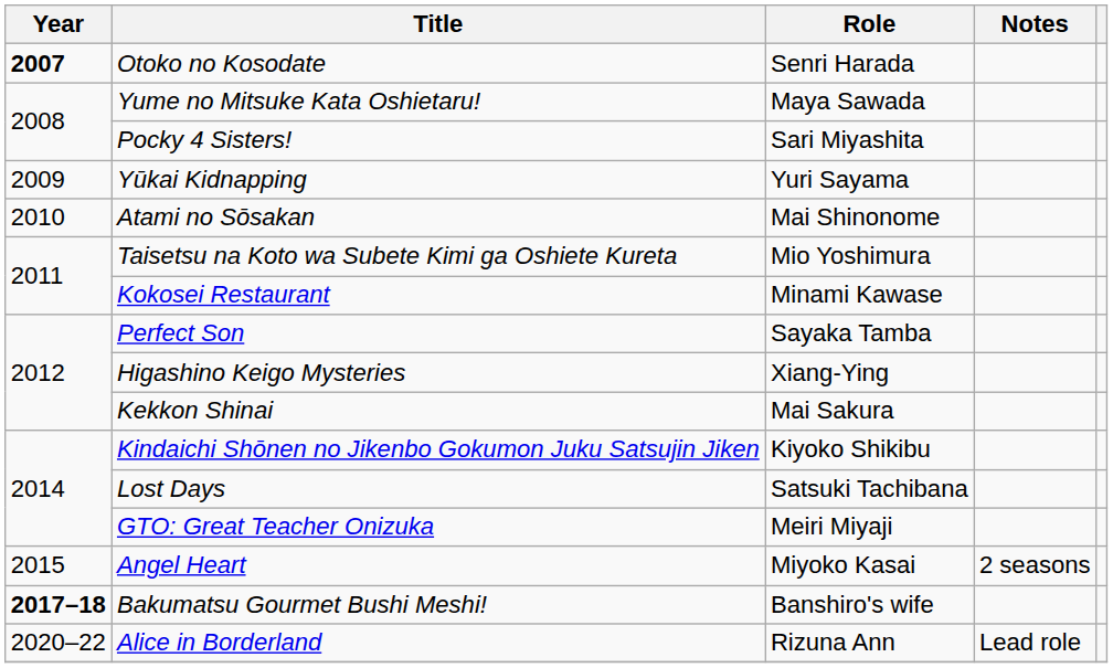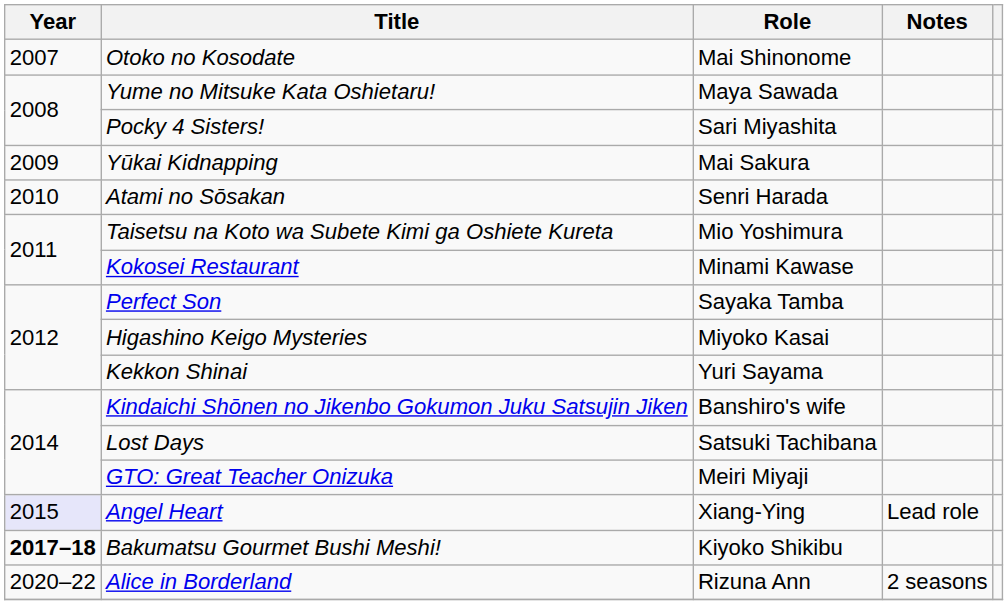 <table class="wikitable">
 <tr>
 <th>Year</th>
 <th>Title</th>
 <th>Role</th>
 <th>Notes</th>
 <th class="unsortable"></th>
 </tr>
 <tr>
-<td><strong>2007</strong></td>
+<td>2007</td>
 <td><em>Otoko no Kosodate</em></td>
-<td>Senri Harada</td>
+<td>Mai Shinonome</td>
 <td></td>
 <td></td>
 </tr>
 <tr>
 <td rowspan=2>2008</td>
 <td><em>Yume no Mitsuke Kata Oshietaru!</em></td>
 <td>Maya Sawada</td>
 <td></td>
 <td></td>
 </tr>
 <tr>
 <td><em>Pocky 4 Sisters!</em></td>
 <td>Sari Miyashita</td>
 <td></td>
 <td></td>
 </tr>
 <tr>
 <td>2009</td>
 <td><em>Yūkai Kidnapping</em></td>
-<td>Yuri Sayama</td>
+<td>Mai Sakura</td>
 <td></td>
 <td></td>
 </tr>
 <tr>
 <td>2010</td>
 <td><em>Atami no Sōsakan</em></td>
-<td>Mai Shinonome</td>
+<td>Senri Harada</td>
 <td></td>
 <td></td>
 </tr>
 <tr>
 <td rowspan=2>2011</td>
 <td><em>Taisetsu na Koto wa Subete Kimi ga Oshiete Kureta</em></td>
 <td>Mio Yoshimura</td>
 <td></td>
 <td></td>
 </tr>
 <tr>
 <td><em><a href='#'>Kokosei Restaurant</a></em></td>
 <td>Minami Kawase</td>
 <td></td>
 <td></td>
 </tr>
 <tr>
 <td rowspan=3>2012</td>
 <td><em><a href='#'>Perfect Son</a></em></td>
 <td>Sayaka Tamba</td>
 <td></td>
 <td></td>
 </tr>
 <tr>
 <td><em>Higashino Keigo Mysteries</em></td>
-<td>Xiang-Ying</td>
+<td>Miyoko Kasai</td>
 <td></td>
 <td></td>
 </tr>
 <tr>
 <td><em>Kekkon Shinai</em></td>
-<td>Mai Sakura</td>
+<td>Yuri Sayama</td>
 <td></td>
 <td></td>
 </tr>
 <tr>
 <td rowspan=3>2014</td>
 <td><em><a href='#'>Kindaichi Shōnen no Jikenbo Gokumon Juku Satsujin Jiken</a></em></td>
-<td>Kiyoko Shikibu</td>
+<td>Banshiro's wife</td>
 <td></td>
 <td></td>
 </tr>
 <tr>
 <td><em>Lost Days</em></td>
 <td>Satsuki Tachibana</td>
 <td></td>
 <td></td>
 </tr>
 <tr>
 <td><em><a href='#'>GTO: Great Teacher Onizuka</a></em></td>
 <td>Meiri Miyaji</td>
 <td></td>
 <td></td>
 </tr>
 <tr>
-<td>2015</td>
+<td style="background: lavender;">2015</td>
 <td><em><a href='#'>Angel Heart</a></em></td>
-<td>Miyoko Kasai</td>
-<td>2 seasons</td>
+<td>Xiang-Ying</td>
+<td>Lead role</td>
 <td></td>
 </tr>
 <tr>
 <td><strong>2017–18</strong></td>
 <td><em>Bakumatsu Gourmet Bushi Meshi!</em></td>
-<td>Banshiro's wife</td>
+<td>Kiyoko Shikibu</td>
 <td></td>
 <td></td>
 </tr>
 <tr>
 <td>2020–22</td>
 <td><em><a href='#'>Alice in Borderland</a></em></td>
 <td>Rizuna Ann</td>
-<td>Lead role</td>
+<td>2 seasons</td>
 <td></td>
 </tr>
 <tr>
 </tr>
 </table>
